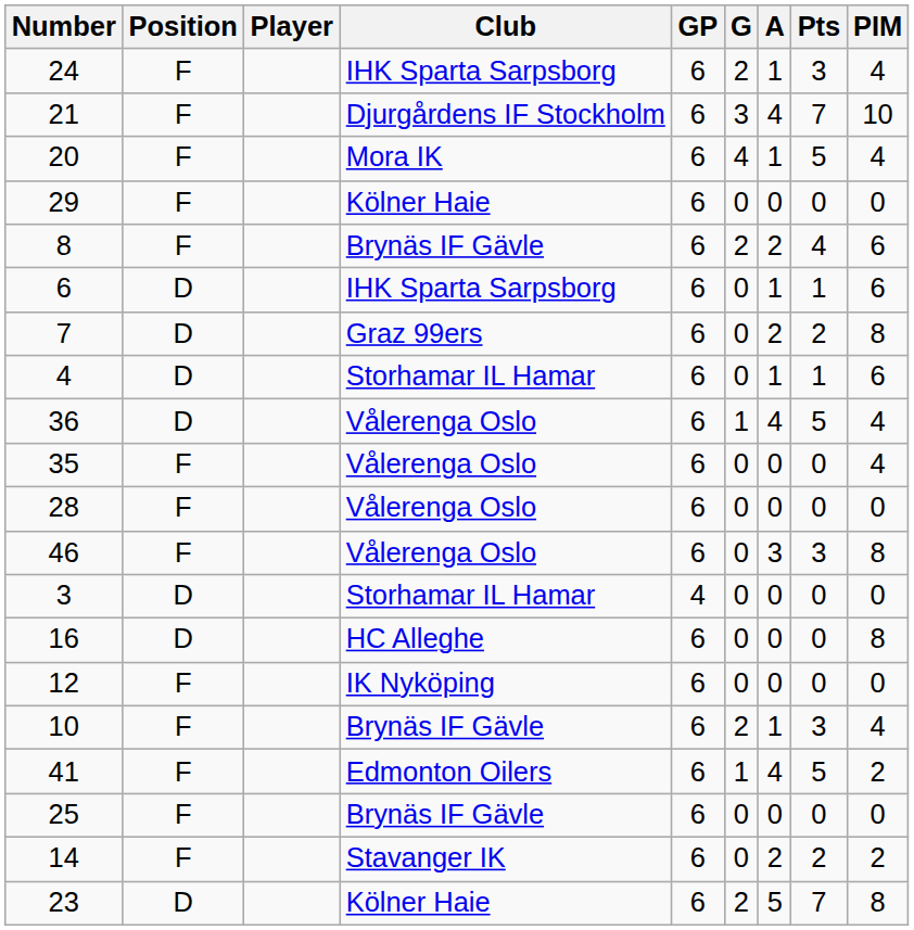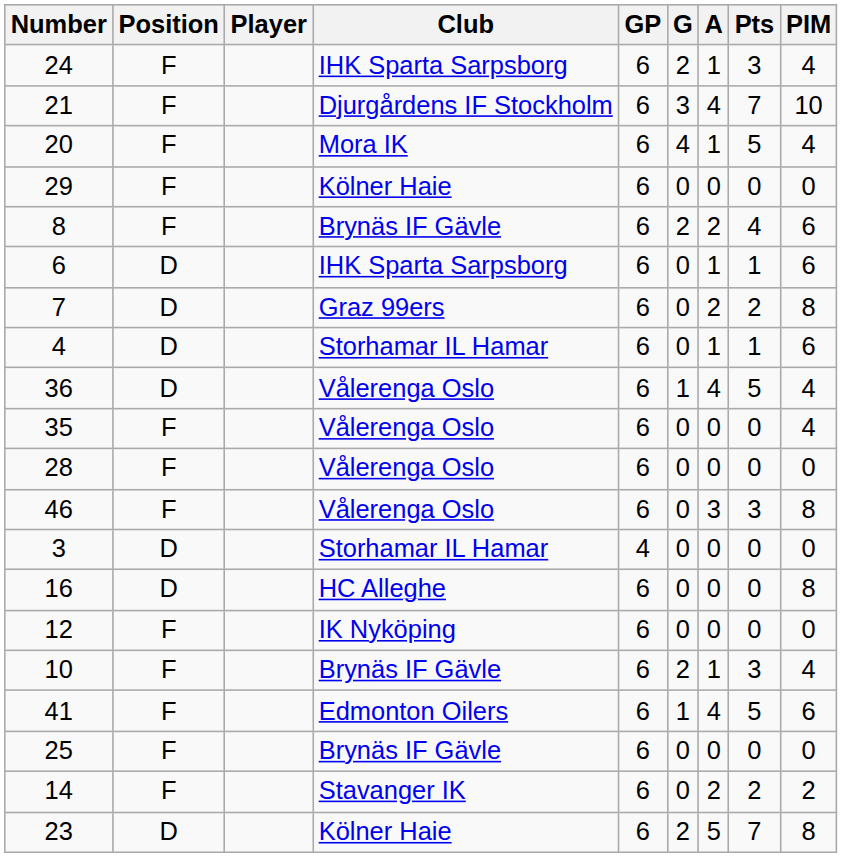 <table class="wikitable sortable" style="text-align:center; padding:4px; border-spacing=0;">
 <tr>
 <th>Number</th>
 <th>Position</th>
 <th>Player</th>
 <th>Club</th>
 <th>GP</th>
 <th>G</th>
 <th>A</th>
 <th>Pts</th>
 <th>PIM</th>
 </tr>
 <tr>
 <td>24</td>
 <td>F</td>
 <td align=left></td>
 <td align=left><a href='#'>IHK Sparta Sarpsborg</a></td>
 <td>6</td>
 <td>2</td>
 <td>1</td>
 <td>3</td>
 <td>4</td>
 </tr>
 <tr>
 <td>21</td>
 <td>F</td>
 <td align=left></td>
 <td align=left><a href='#'>Djurgårdens IF Stockholm</a></td>
 <td>6</td>
 <td>3</td>
 <td>4</td>
 <td>7</td>
 <td>10</td>
 </tr>
 <tr>
 <td>20</td>
 <td>F</td>
 <td align=left></td>
 <td align=left><a href='#'>Mora IK</a></td>
 <td>6</td>
 <td>4</td>
 <td>1</td>
 <td>5</td>
 <td>4</td>
 </tr>
 <tr>
 <td>29</td>
 <td>F</td>
 <td align=left></td>
 <td align=left><a href='#'>Kölner Haie</a></td>
 <td>6</td>
 <td>0</td>
 <td>0</td>
 <td>0</td>
 <td>0</td>
 </tr>
 <tr>
 <td>8</td>
 <td>F</td>
 <td align=left></td>
 <td align=left><a href='#'>Brynäs IF Gävle</a></td>
 <td>6</td>
 <td>2</td>
 <td>2</td>
 <td>4</td>
 <td>6</td>
 </tr>
 <tr>
 <td>6</td>
 <td>D</td>
 <td align=left></td>
 <td align=left><a href='#'>IHK Sparta Sarpsborg</a></td>
 <td>6</td>
 <td>0</td>
 <td>1</td>
 <td>1</td>
 <td>6</td>
 </tr>
 <tr>
 <td>7</td>
 <td>D</td>
 <td align=left></td>
 <td align=left><a href='#'>Graz 99ers</a></td>
 <td>6</td>
 <td>0</td>
 <td>2</td>
 <td>2</td>
 <td>8</td>
 </tr>
 <tr>
 <td>4</td>
 <td>D</td>
 <td align=left></td>
 <td align=left><a href='#'>Storhamar IL Hamar</a></td>
 <td>6</td>
 <td>0</td>
 <td>1</td>
 <td>1</td>
 <td>6</td>
 </tr>
 <tr>
 <td>36</td>
 <td>D</td>
 <td align=left></td>
 <td align=left><a href='#'>Vålerenga Oslo</a></td>
 <td>6</td>
 <td>1</td>
 <td>4</td>
 <td>5</td>
 <td>4</td>
 </tr>
 <tr>
 <td>35</td>
 <td>F</td>
 <td align=left></td>
 <td align=left><a href='#'>Vålerenga Oslo</a></td>
 <td>6</td>
 <td>0</td>
 <td>0</td>
 <td>0</td>
 <td>4</td>
 </tr>
 <tr>
 <td>28</td>
 <td>F</td>
 <td align=left></td>
 <td align=left><a href='#'>Vålerenga Oslo</a></td>
 <td>6</td>
 <td>0</td>
 <td>0</td>
 <td>0</td>
 <td>0</td>
 </tr>
 <tr>
 <td>46</td>
 <td>F</td>
 <td align=left></td>
 <td align=left><a href='#'>Vålerenga Oslo</a></td>
 <td>6</td>
 <td>0</td>
 <td>3</td>
 <td>3</td>
 <td>8</td>
 </tr>
 <tr>
 <td>3</td>
 <td>D</td>
 <td align=left></td>
 <td align=left><a href='#'>Storhamar IL Hamar</a></td>
 <td>4</td>
 <td>0</td>
 <td>0</td>
 <td>0</td>
 <td>0</td>
 </tr>
 <tr>
 <td>16</td>
 <td>D</td>
 <td align=left></td>
 <td align=left><a href='#'>HC Alleghe</a></td>
 <td>6</td>
 <td>0</td>
 <td>0</td>
 <td>0</td>
 <td>8</td>
 </tr>
 <tr>
 <td>12</td>
 <td>F</td>
 <td align=left></td>
 <td align=left><a href='#'>IK Nyköping</a></td>
 <td>6</td>
 <td>0</td>
 <td>0</td>
 <td>0</td>
 <td>0</td>
 </tr>
 <tr>
 <td>10</td>
 <td>F</td>
 <td align=left></td>
 <td align=left><a href='#'>Brynäs IF Gävle</a></td>
 <td>6</td>
 <td>2</td>
 <td>1</td>
 <td>3</td>
 <td>4</td>
 </tr>
 <tr>
 <td>41</td>
 <td>F</td>
 <td align=left></td>
 <td align=left><a href='#'>Edmonton Oilers</a></td>
 <td>6</td>
 <td>1</td>
 <td>4</td>
 <td>5</td>
-<td>2</td>
+<td>6</td>
 </tr>
 <tr>
 <td>25</td>
 <td>F</td>
 <td align=left></td>
 <td align=left><a href='#'>Brynäs IF Gävle</a></td>
 <td>6</td>
 <td>0</td>
 <td>0</td>
 <td>0</td>
 <td>0</td>
 </tr>
 <tr>
 <td>14</td>
 <td>F</td>
 <td align=left></td>
 <td align=left><a href='#'>Stavanger IK</a></td>
 <td>6</td>
 <td>0</td>
 <td>2</td>
 <td>2</td>
 <td>2</td>
 </tr>
 <tr>
 <td>23</td>
 <td>D</td>
 <td align=left></td>
 <td align=left><a href='#'>Kölner Haie</a></td>
 <td>6</td>
 <td>2</td>
 <td>5</td>
 <td>7</td>
 <td>8</td>
 </tr>
 </table>
